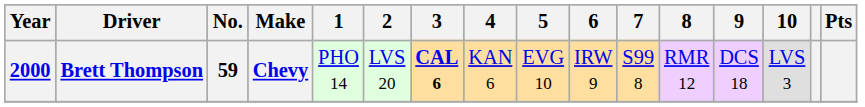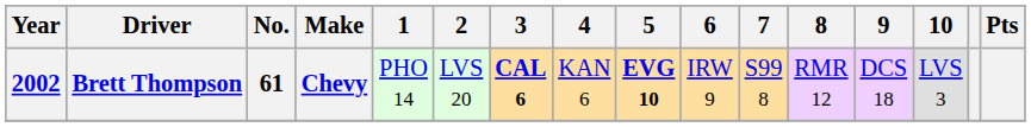 <table class="wikitable" style="text-align:center; font-size:75%">
 <tr>
 <th>Year</th>
 <th>Driver</th>
 <th>No.</th>
 <th>Make</th>
 <th>1</th>
 <th>2</th>
 <th>3</th>
 <th>4</th>
 <th>5</th>
 <th>6</th>
 <th>7</th>
 <th>8</th>
 <th>9</th>
 <th>10</th>
 <th></th>
 <th>Pts</th>
 </tr>
 <tr>
-<th><a href='#'>2000</a></th>
+<th><a href='#'>2002</a></th>
 <th><a href='#'>Brett Thompson</a></th>
-<th>59</th>
+<th>61</th>
 <th><a href='#'>Chevy</a></th>
 <td style="background:#DFFFDF;"><a href='#'>PHO</a><br><small>14</small></td>
 <td style="background:#DFFFDF;"><a href='#'>LVS</a><br><small>20</small></td>
 <td style="background:#FFDF9F;"><strong><a href='#'>CAL</a><br><small>6</small></strong></td>
 <td style="background:#FFDF9F;"><a href='#'>KAN</a><br><small>6</small></td>
-<td style="background:#FFDF9F;"><a href='#'>EVG</a><br><small>10</small></td>
+<td style="background:#FFDF9F;"><strong><a href='#'>EVG</a><br><small>10</small></strong></td>
 <td style="background:#FFDF9F;"><a href='#'>IRW</a><br><small>9</small></td>
 <td style="background:#FFDF9F;"><a href='#'>S99</a><br><small>8</small></td>
 <td style="background:#EFCFFF;"><a href='#'>RMR</a><br><small>12</small></td>
 <td style="background:#EFCFFF;"><a href='#'>DCS</a><br><small>18</small></td>
 <td style="background:#DFDFDF;"><a href='#'>LVS</a><br><small>3</small></td>
 <th></th>
 <th></th>
 </tr>
 <tr>
 </tr>
 </table>
